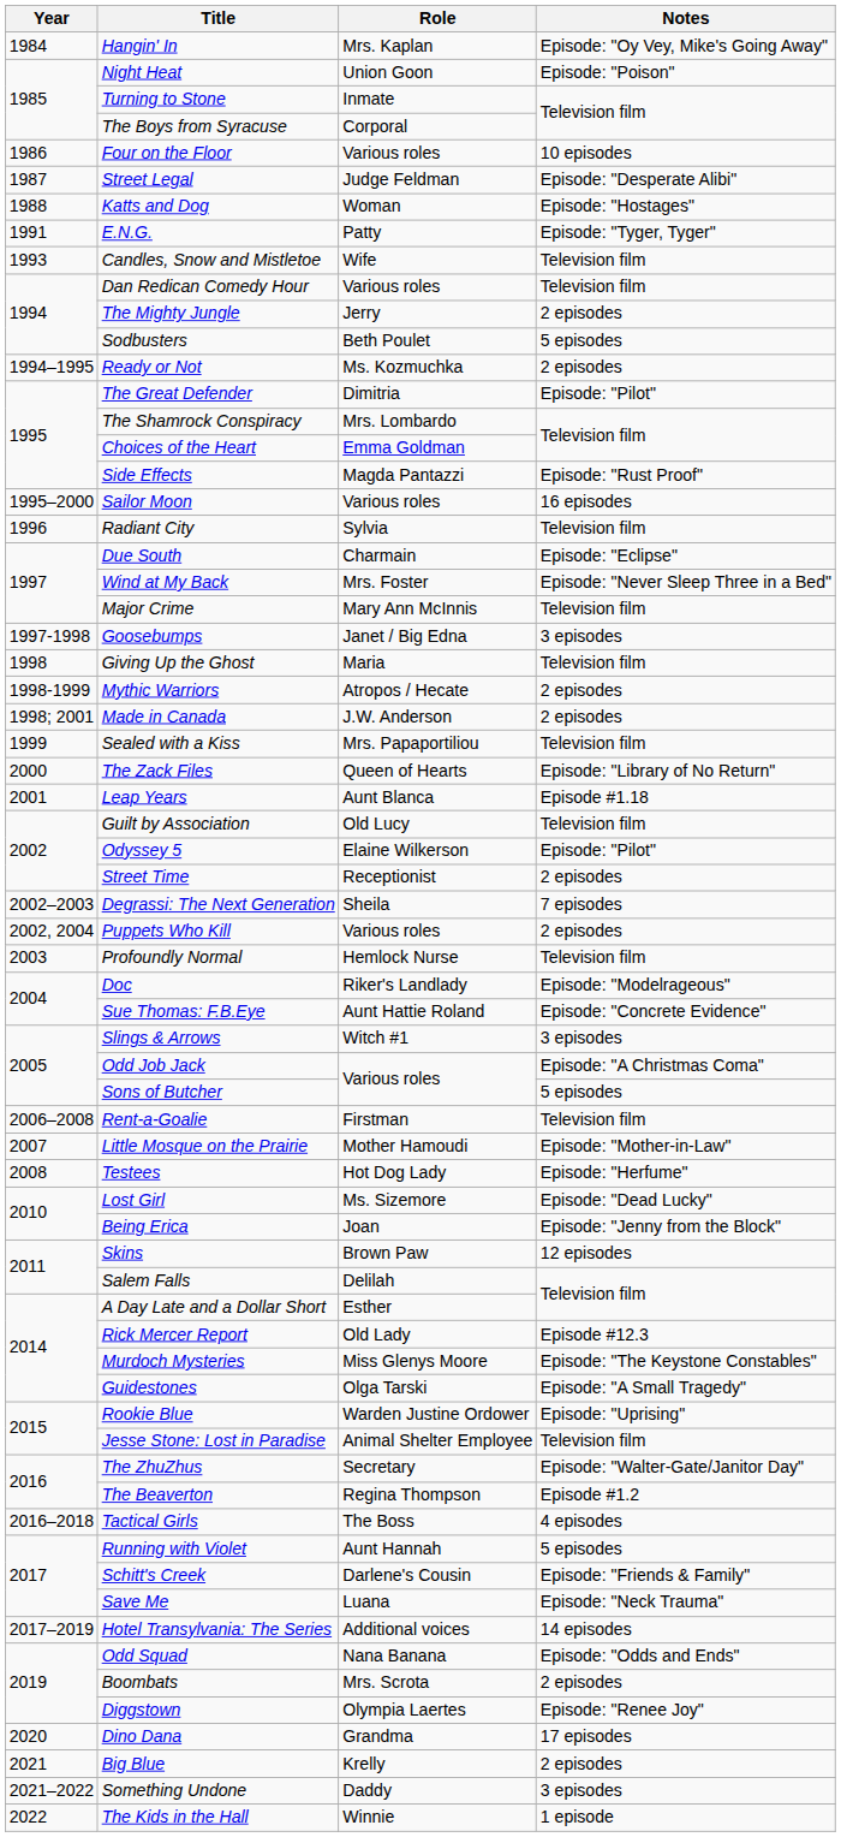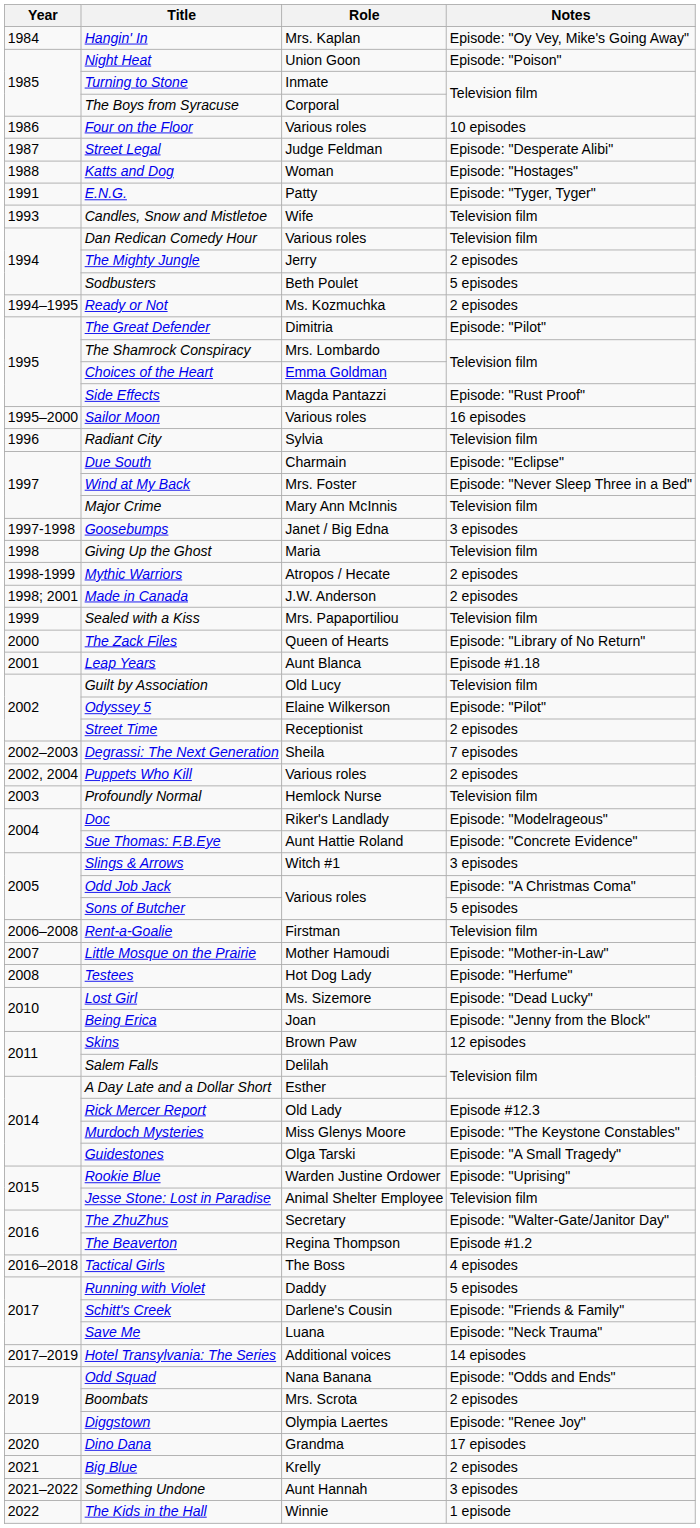 <table class="wikitable sortable">
 <tr>
 <th>Year</th>
 <th>Title</th>
 <th>Role</th>
 <th class="unsortable">Notes</th>
 </tr>
 <tr>
 <td>1984</td>
 <td><em><a href='#'>Hangin' In</a></em></td>
 <td>Mrs. Kaplan</td>
 <td>Episode: "Oy Vey, Mike's Going Away"</td>
 </tr>
 <tr>
 <td rowspan="3">1985</td>
 <td><em><a href='#'>Night Heat</a></em></td>
 <td>Union Goon</td>
 <td>Episode: "Poison"</td>
 </tr>
 <tr>
 <td><em><a href='#'>Turning to Stone</a></em></td>
 <td>Inmate</td>
 <td rowspan="2">Television film</td>
 </tr>
 <tr>
 <td data-sort-value="Boys from Syracuse, The"><em>The Boys from Syracuse</em></td>
 <td>Corporal</td>
 </tr>
 <tr>
 <td>1986</td>
 <td><a href='#'><em>Four on the Floor</em></a></td>
 <td>Various roles</td>
 <td>10 episodes</td>
 </tr>
 <tr>
 <td>1987</td>
 <td><a href='#'><em>Street Legal</em></a></td>
 <td>Judge Feldman</td>
 <td>Episode: "Desperate Alibi"</td>
 </tr>
 <tr>
 <td>1988</td>
 <td><em><a href='#'>Katts and Dog</a></em></td>
 <td>Woman</td>
 <td>Episode: "Hostages"</td>
 </tr>
 <tr>
 <td>1991</td>
 <td><em><a href='#'>E.N.G.</a></em></td>
 <td>Patty</td>
 <td>Episode: "Tyger, Tyger"</td>
 </tr>
 <tr>
 <td>1993</td>
 <td><em>Candles, Snow and Mistletoe</em></td>
 <td>Wife</td>
 <td>Television film</td>
 </tr>
 <tr>
 <td rowspan="3">1994</td>
 <td><em>Dan Redican Comedy Hour</em></td>
 <td>Various roles</td>
 <td>Television film</td>
 </tr>
 <tr>
 <td data-sort-value="Mighty Jungle, The"><a href='#'><em>The Mighty Jungle</em></a></td>
 <td>Jerry</td>
 <td>2 episodes</td>
 </tr>
 <tr>
 <td><em>Sodbusters</em></td>
 <td>Beth Poulet</td>
 <td>5 episodes</td>
 </tr>
 <tr>
 <td>1994–1995</td>
 <td><a href='#'><em>Ready or Not</em></a></td>
 <td>Ms. Kozmuchka</td>
 <td>2 episodes</td>
 </tr>
 <tr>
 <td rowspan="4">1995</td>
 <td data-sort-value="Great Defender, The"><a href='#'><em>The Great Defender</em></a></td>
 <td>Dimitria</td>
 <td>Episode: "Pilot"</td>
 </tr>
 <tr>
 <td data-sort-value="Shamrock Conspiracy, The"><em>The Shamrock Conspiracy</em></td>
 <td>Mrs. Lombardo</td>
 <td rowspan="2">Television film</td>
 </tr>
 <tr>
 <td><a href='#'><em>Choices of the Heart</em></a></td>
 <td><a href='#'>Emma Goldman</a></td>
 </tr>
 <tr>
 <td><a href='#'><em>Side Effects</em></a></td>
 <td>Magda Pantazzi</td>
 <td>Episode: "Rust Proof"</td>
 </tr>
 <tr>
 <td>1995–2000</td>
 <td><a href='#'><em>Sailor Moon</em></a></td>
 <td>Various roles</td>
 <td>16 episodes</td>
 </tr>
 <tr>
 <td>1996</td>
 <td><em>Radiant City</em></td>
 <td>Sylvia</td>
 <td>Television film</td>
 </tr>
 <tr>
 <td rowspan="3">1997</td>
 <td><em><a href='#'>Due South</a></em></td>
 <td>Charmain</td>
 <td>Episode: "Eclipse"</td>
 </tr>
 <tr>
 <td><em><a href='#'>Wind at My Back</a></em></td>
 <td>Mrs. Foster</td>
 <td>Episode: "Never Sleep Three in a Bed"</td>
 </tr>
 <tr>
 <td><em>Major Crime</em></td>
 <td>Mary Ann McInnis</td>
 <td>Television film</td>
 </tr>
 <tr>
 <td>1997-1998</td>
 <td><a href='#'><em>Goosebumps</em></a></td>
 <td>Janet / Big Edna</td>
 <td>3 episodes</td>
 </tr>
 <tr>
 <td>1998</td>
 <td><em>Giving Up the Ghost</em></td>
 <td>Maria</td>
 <td>Television film</td>
 </tr>
 <tr>
 <td>1998-1999</td>
 <td><em><a href='#'>Mythic Warriors</a></em></td>
 <td>Atropos / Hecate</td>
 <td>2 episodes</td>
 </tr>
 <tr>
 <td>1998; 2001</td>
 <td><a href='#'><em>Made in Canada</em></a></td>
 <td>J.W. Anderson</td>
 <td>2 episodes</td>
 </tr>
 <tr>
 <td>1999</td>
 <td><em>Sealed with a Kiss</em></td>
 <td>Mrs. Papaportiliou</td>
 <td>Television film</td>
 </tr>
 <tr>
 <td>2000</td>
 <td data-sort-value="Zack Files, The"><em><a href='#'>The Zack Files</a></em></td>
 <td>Queen of Hearts</td>
 <td>Episode: "Library of No Return"</td>
 </tr>
 <tr>
 <td>2001</td>
 <td><em><a href='#'>Leap Years</a></em></td>
 <td>Aunt Blanca</td>
 <td>Episode #1.18</td>
 </tr>
 <tr>
 <td rowspan="3">2002</td>
 <td><em>Guilt by Association</em></td>
 <td>Old Lucy</td>
 <td>Television film</td>
 </tr>
 <tr>
 <td><em><a href='#'>Odyssey 5</a></em></td>
 <td>Elaine Wilkerson</td>
 <td>Episode: "Pilot"</td>
 </tr>
 <tr>
 <td><em><a href='#'>Street Time</a></em></td>
 <td>Receptionist</td>
 <td>2 episodes</td>
 </tr>
 <tr>
 <td>2002–2003</td>
 <td><em><a href='#'>Degrassi: The Next Generation</a></em></td>
 <td>Sheila</td>
 <td>7 episodes</td>
 </tr>
 <tr>
 <td>2002, 2004</td>
 <td><em><a href='#'>Puppets Who Kill</a></em></td>
 <td>Various roles</td>
 <td>2 episodes</td>
 </tr>
 <tr>
 <td>2003</td>
 <td><em>Profoundly Normal</em></td>
 <td>Hemlock Nurse</td>
 <td>Television film</td>
 </tr>
 <tr>
 <td rowspan="2">2004</td>
 <td><a href='#'><em>Doc</em></a></td>
 <td>Riker's Landlady</td>
 <td>Episode: "Modelrageous"</td>
 </tr>
 <tr>
 <td><em><a href='#'>Sue Thomas: F.B.Eye</a></em></td>
 <td>Aunt Hattie Roland</td>
 <td>Episode: "Concrete Evidence"</td>
 </tr>
 <tr>
 <td rowspan="3">2005</td>
 <td><em><a href='#'>Slings & Arrows</a></em></td>
 <td>Witch #1</td>
 <td>3 episodes</td>
 </tr>
 <tr>
 <td><em><a href='#'>Odd Job Jack</a></em></td>
 <td rowspan="2">Various roles</td>
 <td>Episode: "A Christmas Coma"</td>
 </tr>
 <tr>
 <td><a href='#'><em>Sons of Butcher</em></a></td>
 <td>5 episodes</td>
 </tr>
 <tr>
 <td>2006–2008</td>
 <td><em><a href='#'>Rent-a-Goalie</a></em></td>
 <td>Firstman</td>
 <td>Television film</td>
 </tr>
 <tr>
 <td>2007</td>
 <td><em><a href='#'>Little Mosque on the Prairie</a></em></td>
 <td>Mother Hamoudi</td>
 <td>Episode: "Mother-in-Law"</td>
 </tr>
 <tr>
 <td>2008</td>
 <td><em><a href='#'>Testees</a></em></td>
 <td>Hot Dog Lady</td>
 <td>Episode: "Herfume"</td>
 </tr>
 <tr>
 <td rowspan="2">2010</td>
 <td><em><a href='#'>Lost Girl</a></em></td>
 <td>Ms. Sizemore</td>
 <td>Episode: "Dead Lucky"</td>
 </tr>
 <tr>
 <td><em><a href='#'>Being Erica</a></em></td>
 <td>Joan</td>
 <td>Episode: "Jenny from the Block"</td>
 </tr>
 <tr>
 <td rowspan="2">2011</td>
 <td><a href='#'><em>Skins</em></a></td>
 <td>Brown Paw</td>
 <td>12 episodes</td>
 </tr>
 <tr>
 <td><em>Salem Falls</em></td>
 <td>Delilah</td>
 <td rowspan="2">Television film</td>
 </tr>
 <tr>
 <td rowspan="4">2014</td>
 <td data-sort-value="Day Late and a Dollar Short, A"><em>A Day Late and a Dollar Short</em></td>
 <td>Esther</td>
 </tr>
 <tr>
 <td><em><a href='#'>Rick Mercer Report</a></em></td>
 <td>Old Lady</td>
 <td>Episode #12.3</td>
 </tr>
 <tr>
 <td><em><a href='#'>Murdoch Mysteries</a></em></td>
 <td>Miss Glenys Moore</td>
 <td>Episode: "The Keystone Constables"</td>
 </tr>
 <tr>
 <td><a href='#'><em>Guidestones</em></a></td>
 <td>Olga Tarski</td>
 <td>Episode: "A Small Tragedy"</td>
 </tr>
 <tr>
 <td rowspan="2">2015</td>
 <td><em><a href='#'>Rookie Blue</a></em></td>
 <td>Warden Justine Ordower</td>
 <td>Episode: "Uprising"</td>
 </tr>
 <tr>
 <td><em><a href='#'>Jesse Stone: Lost in Paradise</a></em></td>
 <td>Animal Shelter Employee</td>
 <td>Television film</td>
 </tr>
 <tr>
 <td rowspan="2">2016</td>
 <td data-sort-value="ZhuZhus, The"><em><a href='#'>The ZhuZhus</a></em></td>
 <td>Secretary</td>
 <td>Episode: "Walter-Gate/Janitor Day"</td>
 </tr>
 <tr>
 <td data-sort-value="Beaverton, The"><a href='#'><em>The Beaverton</em></a></td>
 <td>Regina Thompson</td>
 <td>Episode #1.2</td>
 </tr>
 <tr>
 <td>2016–2018</td>
 <td><em><a href='#'>Tactical Girls</a></em></td>
 <td>The Boss</td>
 <td>4 episodes</td>
 </tr>
 <tr>
 <td rowspan="3">2017</td>
 <td><em><a href='#'>Running with Violet</a></em></td>
-<td>Aunt Hannah</td>
+<td>Daddy</td>
 <td>5 episodes</td>
 </tr>
 <tr>
 <td><em><a href='#'>Schitt's Creek</a></em></td>
 <td>Darlene's Cousin</td>
 <td>Episode: "Friends & Family"</td>
 </tr>
 <tr>
 <td><a href='#'><em>Save Me</em></a></td>
 <td>Luana</td>
 <td>Episode: "Neck Trauma"</td>
 </tr>
 <tr>
 <td>2017–2019</td>
 <td><em><a href='#'>Hotel Transylvania: The Series</a></em></td>
 <td>Additional voices</td>
 <td>14 episodes</td>
 </tr>
 <tr>
 <td rowspan="3">2019</td>
 <td><em><a href='#'>Odd Squad</a></em></td>
 <td>Nana Banana</td>
 <td>Episode: "Odds and Ends"</td>
 </tr>
 <tr>
 <td><em>Boombats</em></td>
 <td>Mrs. Scrota</td>
 <td>2 episodes</td>
 </tr>
 <tr>
 <td><a href='#'><em>Diggstown</em></a></td>
 <td>Olympia Laertes</td>
 <td>Episode: "Renee Joy"</td>
 </tr>
 <tr>
 <td>2020</td>
 <td><em><a href='#'>Dino Dana</a></em></td>
 <td>Grandma</td>
 <td>17 episodes</td>
 </tr>
 <tr>
 <td>2021</td>
 <td><a href='#'><em>Big Blue</em></a></td>
 <td>Krelly</td>
 <td>2 episodes</td>
 </tr>
 <tr>
 <td>2021–2022</td>
 <td><em>Something Undone</em></td>
-<td>Daddy</td>
+<td>Aunt Hannah</td>
 <td>3 episodes</td>
 </tr>
 <tr>
 <td>2022</td>
 <td data-sort-value="Kids in the Hall, The"><em><a href='#'>The Kids in the Hall</a></em></td>
 <td>Winnie</td>
 <td>1 episode</td>
 </tr>
 </table>
